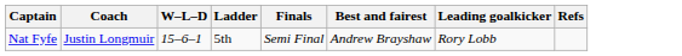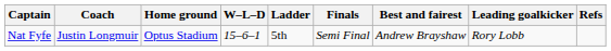 <table class="wikitable" style="font-size:90%;">
 <tr>
 <th>Captain</th>
 <th>Coach</th>
+<th>Home ground</th>
 <th>W–L–D</th>
 <th>Ladder</th>
 <th>Finals</th>
 <th>Best and fairest</th>
 <th>Leading goalkicker</th>
 <th>Refs</th>
 </tr>
 <tr>
 <td><a href='#'>Nat Fyfe</a></td>
 <td><a href='#'>Justin Longmuir</a></td>
+<td><a href='#'>Optus Stadium</a></td>
 <td><em>15–6–1</em></td>
 <td>5th</td>
 <td><em>Semi Final</em></td>
 <td><em>Andrew Brayshaw</em></td>
 <td><em>Rory Lobb</em></td>
 <td></td>
 </tr>
 </table>
